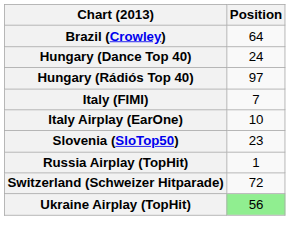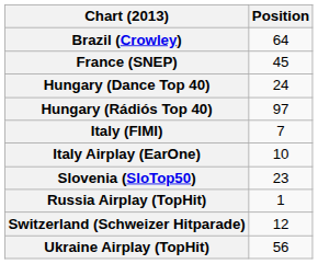 <table class="wikitable sortable plainrowheaders" style="text-align:center">
 <tr>
 <th scope="col">Chart (2013)</th>
 <th scope="col">Position</th>
 </tr>
 <tr>
 <th scope="row">Brazil (<a href='#'>Crowley</a>)</th>
 <td>64</td>
+</tr>
+<tr>
+<th scope="row">France (SNEP)</th>
+<td>45</td>
 </tr>
 <tr>
 <th scope="row">Hungary (Dance Top 40)</th>
 <td>24</td>
 </tr>
 <tr>
 <th scope="row">Hungary (Rádiós Top 40)</th>
 <td>97</td>
 </tr>
 <tr>
 <th scope="row">Italy (FIMI)</th>
 <td>7</td>
 </tr>
 <tr>
 <th scope="row">Italy Airplay (EarOne)</th>
 <td>10</td>
 </tr>
 <tr>
 <th scope="row">Slovenia (<a href='#'>SloTop50</a>)</th>
 <td>23</td>
 </tr>
 <tr>
 <th scope="row">Russia Airplay (TopHit)</th>
 <td>1</td>
 </tr>
 <tr>
 <th scope="row">Switzerland (Schweizer Hitparade)</th>
-<td>72</td>
+<td>12</td>
 </tr>
 <tr>
 <th scope="row">Ukraine Airplay (TopHit)</th>
-<td style="background: lightgreen;">56</td>
+<td>56</td>
 </tr>
 </table>
